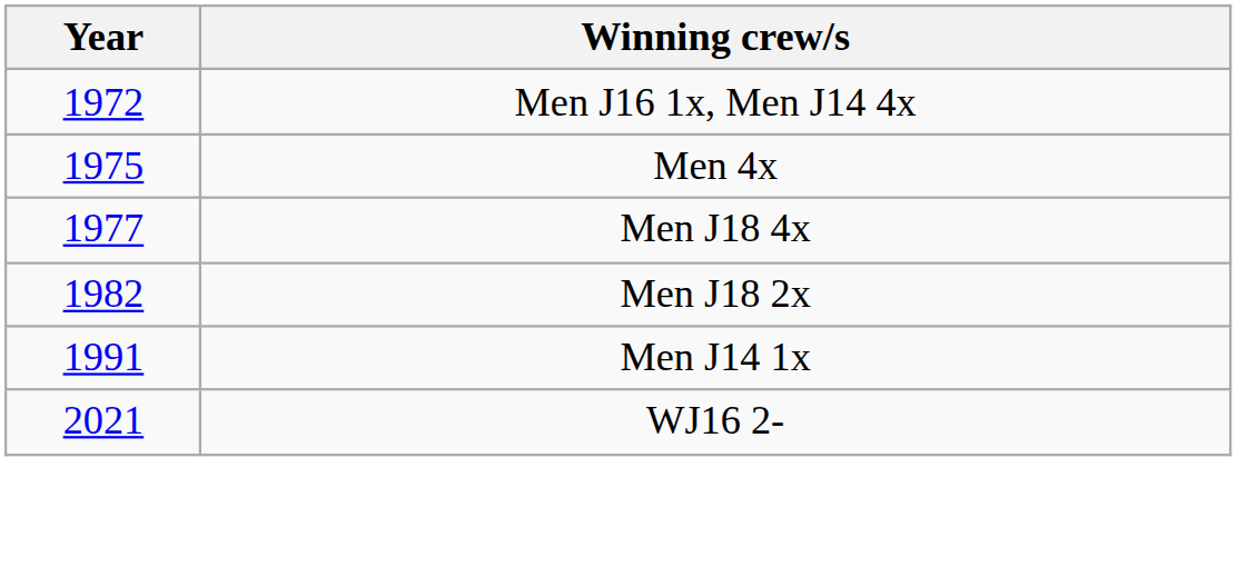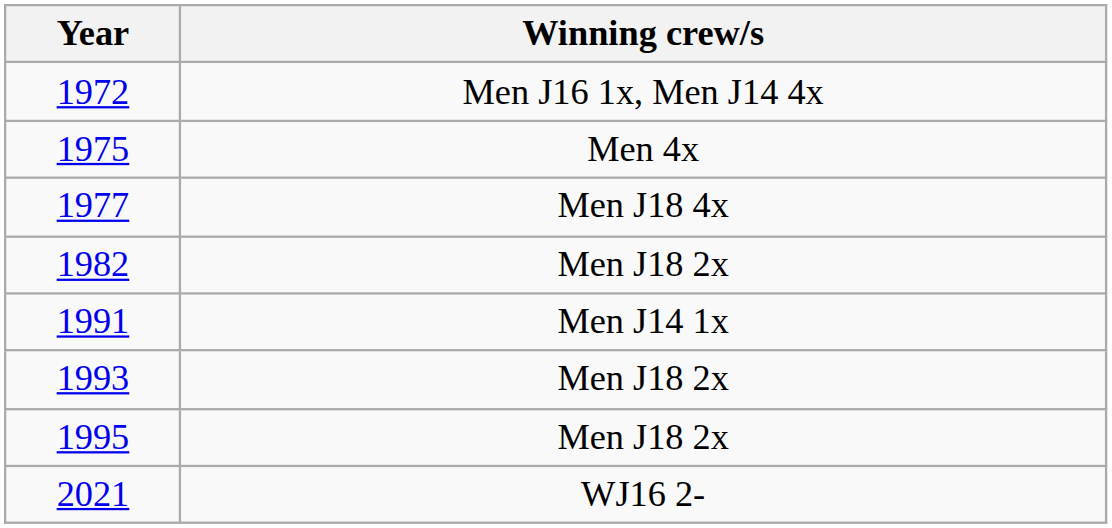 <table class="wikitable" style="text-align:center">
 <tr>
 <th width=70>Year</th>
 <th width=400>Winning crew/s</th>
 </tr>
 <tr>
 <td><a href='#'>1972</a></td>
 <td>Men J16 1x, Men J14 4x</td>
 </tr>
 <tr>
 <td><a href='#'>1975</a></td>
 <td>Men 4x</td>
 </tr>
 <tr>
 <td><a href='#'>1977</a></td>
 <td>Men J18 4x</td>
 </tr>
 <tr>
 <td><a href='#'>1982</a></td>
 <td>Men J18 2x</td>
 </tr>
 <tr>
 <td><a href='#'>1991</a></td>
 <td>Men J14 1x</td>
 </tr>
 <tr>
+<td><a href='#'>1993</a></td>
+<td>Men J18 2x</td>
+</tr>
+<tr>
+<td><a href='#'>1995</a></td>
+<td>Men J18 2x</td>
+</tr>
+<tr>
 <td><a href='#'>2021</a></td>
 <td>WJ16 2- </td>
 </tr>
 </table>
